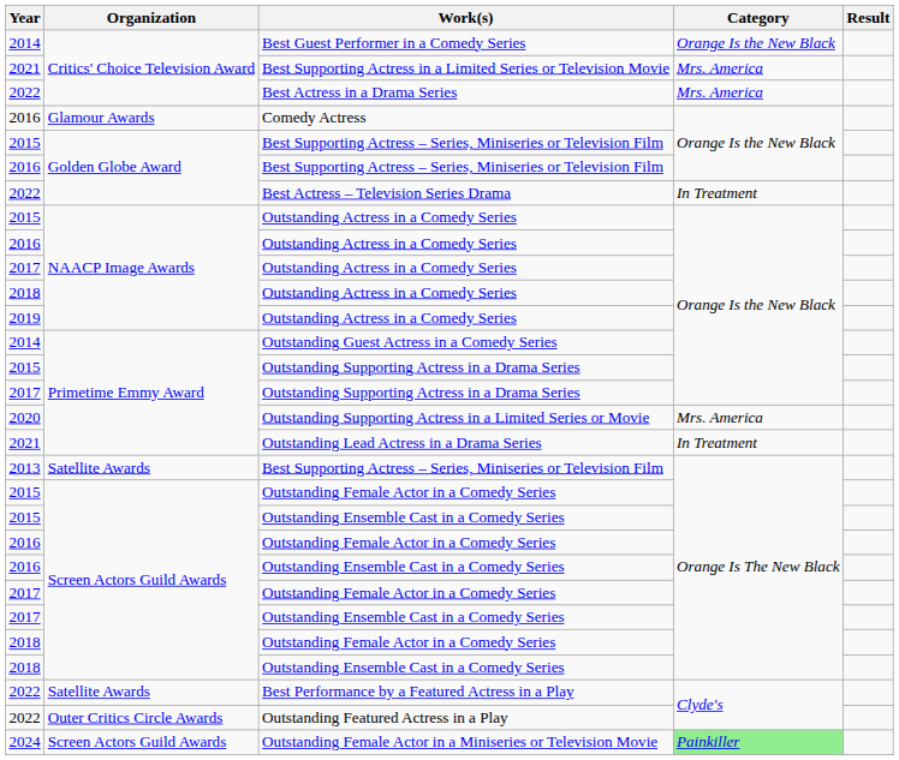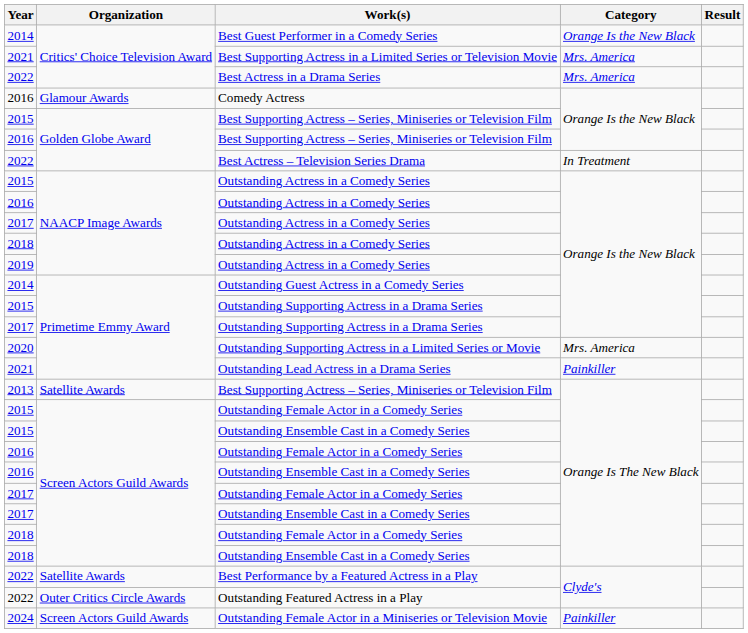 <table class="wikitable plainrowheaders sortable" style="margin-right: 0;">
 <tr>
 <th scope="col">Year</th>
 <th scope="col">Organization</th>
 <th scope="col">Work(s)</th>
 <th scope="col">Category</th>
 <th scope="col">Result</th>
 </tr>
 <tr>
 <td><a href='#'>2014</a></td>
 <td rowspan="3"><a href='#'>Critics' Choice Television Award</a></td>
 <td><a href='#'>Best Guest Performer in a Comedy Series</a></td>
 <td><em><a href='#'>Orange Is the New Black</a></em></td>
 <td></td>
 </tr>
 <tr>
 <td><a href='#'>2021</a></td>
 <td><a href='#'>Best Supporting Actress in a Limited Series or Television Movie</a></td>
 <td><em><a href='#'>Mrs. America</a></em></td>
 <td></td>
 </tr>
 <tr>
 <td><a href='#'>2022</a></td>
 <td><a href='#'>Best Actress in a Drama Series</a></td>
 <td><em><a href='#'>Mrs. America</a></em></td>
 <td></td>
 </tr>
 <tr>
 <td>2016</td>
 <td><a href='#'>Glamour Awards</a></td>
 <td>Comedy Actress</td>
 <td rowspan="3"><em>Orange Is the New Black</em></td>
 <td></td>
 </tr>
 <tr>
 <td><a href='#'>2015</a></td>
 <td rowspan="3"><a href='#'>Golden Globe Award</a></td>
 <td><a href='#'>Best Supporting Actress – Series, Miniseries or Television Film</a></td>
 <td></td>
 </tr>
 <tr>
 <td><a href='#'>2016</a></td>
 <td><a href='#'>Best Supporting Actress – Series, Miniseries or Television Film</a></td>
 <td></td>
 </tr>
 <tr>
 <td><a href='#'>2022</a></td>
 <td><a href='#'>Best Actress – Television Series Drama</a></td>
 <td><em>In Treatment</em></td>
 <td></td>
 </tr>
 <tr>
 <td><a href='#'>2015</a></td>
 <td rowspan="5"><a href='#'>NAACP Image Awards</a></td>
 <td><a href='#'>Outstanding Actress in a Comedy Series</a></td>
 <td rowspan="8"><em>Orange Is the New Black</em></td>
 <td></td>
 </tr>
 <tr>
 <td><a href='#'>2016</a></td>
 <td><a href='#'>Outstanding Actress in a Comedy Series</a></td>
 <td></td>
 </tr>
 <tr>
 <td><a href='#'>2017</a></td>
 <td><a href='#'>Outstanding Actress in a Comedy Series</a></td>
 <td></td>
 </tr>
 <tr>
 <td><a href='#'>2018</a></td>
 <td><a href='#'>Outstanding Actress in a Comedy Series</a></td>
 <td></td>
 </tr>
 <tr>
 <td><a href='#'>2019</a></td>
 <td><a href='#'>Outstanding Actress in a Comedy Series</a></td>
 <td></td>
 </tr>
 <tr>
 <td><a href='#'>2014</a></td>
 <td rowspan="5"><a href='#'>Primetime Emmy Award</a></td>
 <td><a href='#'>Outstanding Guest Actress in a Comedy Series</a></td>
 <td></td>
 </tr>
 <tr>
 <td><a href='#'>2015</a></td>
 <td><a href='#'>Outstanding Supporting Actress in a Drama Series</a></td>
 <td></td>
 </tr>
 <tr>
 <td><a href='#'>2017</a></td>
 <td><a href='#'>Outstanding Supporting Actress in a Drama Series</a></td>
 <td></td>
 </tr>
 <tr>
 <td><a href='#'>2020</a></td>
 <td><a href='#'>Outstanding Supporting Actress in a Limited Series or Movie</a></td>
 <td><em>Mrs. America</em></td>
 <td></td>
 </tr>
 <tr>
 <td><a href='#'>2021</a></td>
 <td><a href='#'>Outstanding Lead Actress in a Drama Series</a></td>
-<td><em>In Treatment</em></td>
+<td><em><a href='#'>Painkiller</a></em></td>
 <td></td>
 </tr>
 <tr>
 <td><a href='#'>2013</a></td>
 <td><a href='#'>Satellite Awards</a></td>
 <td><a href='#'>Best Supporting Actress – Series, Miniseries or Television Film</a></td>
 <td rowspan="9"><em>Orange Is The New Black</em></td>
 <td></td>
 </tr>
 <tr>
 <td><a href='#'>2015</a></td>
 <td rowspan="8"><a href='#'>Screen Actors Guild Awards</a></td>
 <td><a href='#'>Outstanding Female Actor in a Comedy Series</a></td>
 <td></td>
 </tr>
 <tr>
 <td><a href='#'>2015</a></td>
 <td><a href='#'>Outstanding Ensemble Cast in a Comedy Series</a></td>
 <td></td>
 </tr>
 <tr>
 <td><a href='#'>2016</a></td>
 <td><a href='#'>Outstanding Female Actor in a Comedy Series</a></td>
 <td></td>
 </tr>
 <tr>
 <td><a href='#'>2016</a></td>
 <td><a href='#'>Outstanding Ensemble Cast in a Comedy Series</a></td>
 <td></td>
 </tr>
 <tr>
 <td><a href='#'>2017</a></td>
 <td><a href='#'>Outstanding Female Actor in a Comedy Series</a></td>
 <td></td>
 </tr>
 <tr>
 <td><a href='#'>2017</a></td>
 <td><a href='#'>Outstanding Ensemble Cast in a Comedy Series</a></td>
 <td></td>
 </tr>
 <tr>
 <td><a href='#'>2018</a></td>
 <td><a href='#'>Outstanding Female Actor in a Comedy Series</a></td>
 <td></td>
 </tr>
 <tr>
 <td><a href='#'>2018</a></td>
 <td><a href='#'>Outstanding Ensemble Cast in a Comedy Series</a></td>
 <td></td>
 </tr>
 <tr>
 <td><a href='#'>2022</a></td>
 <td><a href='#'>Satellite Awards</a></td>
 <td><a href='#'>Best Performance by a Featured Actress in a Play</a></td>
 <td rowspan="2"><em><a href='#'>Clyde's</a></em></td>
 <td></td>
 </tr>
 <tr>
 <td>2022</td>
 <td><a href='#'>Outer Critics Circle Awards</a></td>
 <td>Outstanding Featured Actress in a Play</td>
 <td></td>
 </tr>
 <tr>
 <td><a href='#'>2024</a></td>
 <td><a href='#'>Screen Actors Guild Awards</a></td>
 <td><a href='#'>Outstanding Female Actor in a Miniseries or Television Movie</a></td>
-<td style="background: lightgreen;"><em><a href='#'>Painkiller</a></em></td>
+<td><em><a href='#'>Painkiller</a></em></td>
 <td></td>
 </tr>
 </table>
